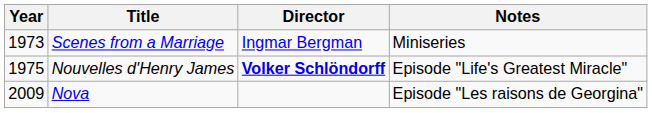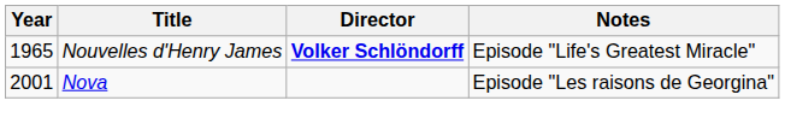 <table class="wikitable">
 <tr>
 <th>Year</th>
 <th>Title</th>
 <th>Director</th>
 <th>Notes</th>
 </tr>
 <tr>
-<td>1973</td>
-<td><em><a href='#'>Scenes from a Marriage</a></em></td>
-<td><a href='#'>Ingmar Bergman</a></td>
-<td>Miniseries</td>
-</tr>
-<tr>
-<td>1975</td>
+<td>1965</td>
 <td><em>Nouvelles d'Henry James</em></td>
 <td><strong><a href='#'>Volker Schlöndorff</a></strong></td>
 <td>Episode "Life's Greatest Miracle"</td>
 </tr>
 <tr>
-<td>2009</td>
+<td>2001</td>
 <td><em><a href='#'>Nova</a></em></td>
 <td></td>
 <td>Episode "Les raisons de Georgina"</td>
 </tr>
 </table>
